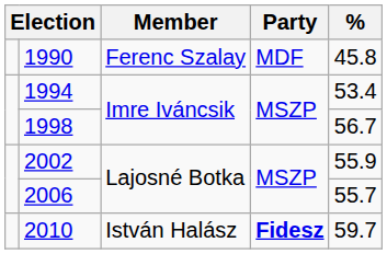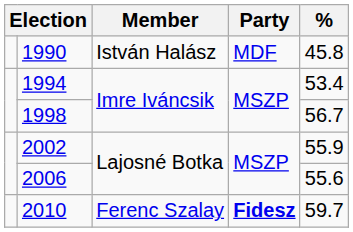 <table class=wikitable>
 <tr>
 <th colspan=2>Election</th>
 <th>Member</th>
 <th>Party</th>
 <th>%</th>
 </tr>
 <tr>
 <td bgcolor=></td>
 <td><a href='#'>1990</a></td>
-<td><a href='#'>Ferenc Szalay</a></td>
+<td>István Halász</td>
 <td><a href='#'>MDF</a></td>
 <td align=right>45.8</td>
 </tr>
 <tr>
 <td rowspan=2 bgcolor=></td>
 <td><a href='#'>1994</a></td>
 <td rowspan=2><a href='#'>Imre Iváncsik</a></td>
 <td rowspan=2><a href='#'>MSZP</a></td>
 <td align=right>53.4</td>
 </tr>
 <tr>
 <td><a href='#'>1998</a></td>
 <td align=right>56.7</td>
 </tr>
 <tr>
 <td rowspan=2 bgcolor=></td>
 <td><a href='#'>2002</a></td>
 <td rowspan=2>Lajosné Botka</td>
 <td rowspan=2><a href='#'>MSZP</a></td>
 <td align=right>55.9</td>
 </tr>
 <tr>
 <td><a href='#'>2006</a></td>
-<td align=right>55.7</td>
+<td align=right>55.6</td>
 </tr>
 <tr>
 <td bgcolor=></td>
 <td><a href='#'>2010</a></td>
-<td>István Halász</td>
+<td><a href='#'>Ferenc Szalay</a></td>
 <td><strong><a href='#'>Fidesz</a></strong></td>
 <td align=right>59.7</td>
 </tr>
 </table>
